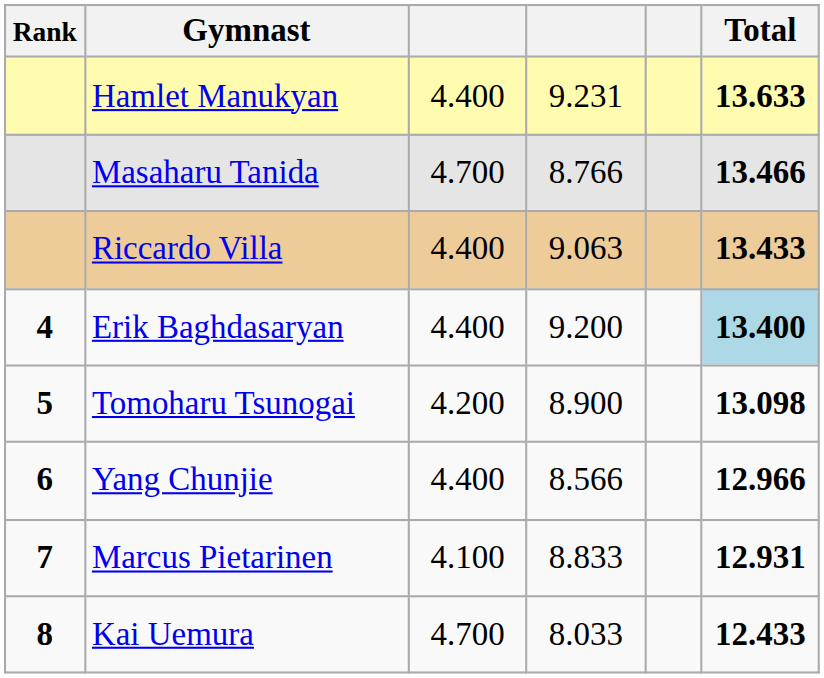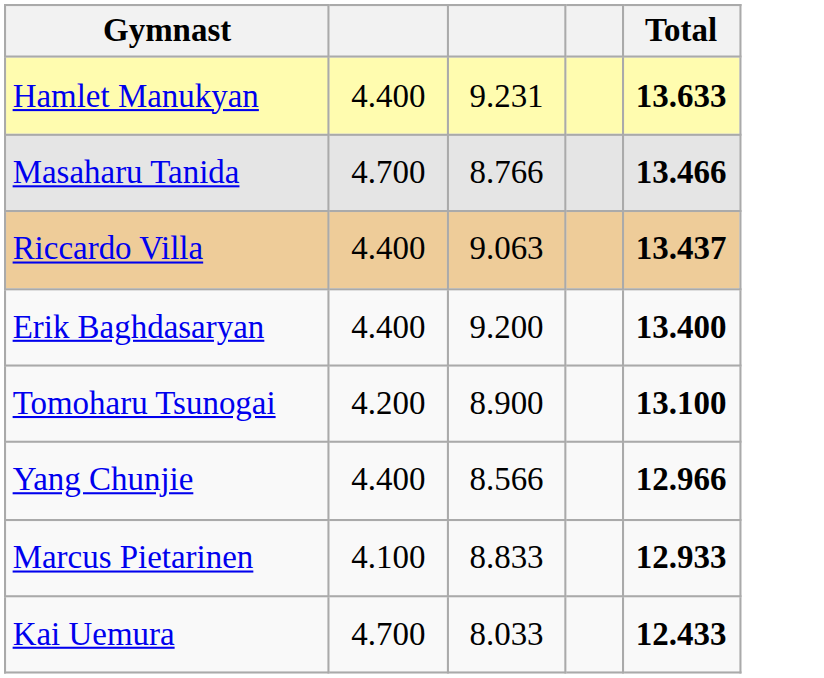 <table style="text-align:center;" class="wikitable sortable">
 <tr>
-<th scope="col" style="width:15px;"><small>Rank</small></th>
 <th scope="col" style="width:150px;">Gymnast</th>
 <th scope="col" style="width:50px;"><small></small></th>
 <th scope="col" style="width:50px;"><small></small></th>
 <th scope="col" style="width:20px;"><small></small></th>
 <th scope="col" style="width:50px;">Total</th>
 </tr>
 <tr style="background:#fffcaf;">
-<td scope="row" style="text-align:center"><strong></strong></td>
 <td style="height:30px; text-align:left;"> <a href='#'>Hamlet Manukyan</a></td>
 <td>4.400</td>
 <td>9.231</td>
 <td></td>
 <td><strong>13.633</strong></td>
 </tr>
 <tr style="background:#e5e5e5;">
-<td scope="row" style="text-align:center"><strong></strong></td>
 <td style="height:30px; text-align:left;"> <a href='#'>Masaharu Tanida</a></td>
 <td>4.700</td>
 <td>8.766</td>
 <td></td>
 <td><strong>13.466</strong></td>
 </tr>
 <tr style="background:#ec9;">
-<td scope="row" style="text-align:center"><strong></strong></td>
 <td style="height:30px; text-align:left;"> <a href='#'>Riccardo Villa</a></td>
 <td>4.400</td>
 <td>9.063</td>
 <td></td>
-<td><strong>13.433</strong></td>
+<td><strong>13.437</strong></td>
 </tr>
 <tr>
-<td scope="row" style="text-align:center"><strong>4</strong></td>
 <td style="height:30px; text-align:left;"> <a href='#'>Erik Baghdasaryan</a></td>
 <td>4.400</td>
 <td>9.200</td>
 <td></td>
-<td style="background: lightblue;"><strong>13.400</strong></td>
+<td><strong>13.400</strong></td>
 </tr>
 <tr>
-<td scope="row" style="text-align:center"><strong>5</strong></td>
 <td style="height:30px; text-align:left;"> <a href='#'>Tomoharu Tsunogai</a></td>
 <td>4.200</td>
 <td>8.900</td>
 <td></td>
-<td><strong>13.098</strong></td>
+<td><strong>13.100</strong></td>
 </tr>
 <tr>
-<td scope="row" style="text-align:center"><strong>6</strong></td>
 <td style="height:30px; text-align:left;"> <a href='#'>Yang Chunjie</a></td>
 <td>4.400</td>
 <td>8.566</td>
 <td></td>
 <td><strong>12.966</strong></td>
 </tr>
 <tr>
-<td scope="row" style="text-align:center"><strong>7</strong></td>
 <td style="height:30px; text-align:left;"> <a href='#'>Marcus Pietarinen</a></td>
 <td>4.100</td>
 <td>8.833</td>
 <td></td>
-<td><strong>12.931</strong></td>
+<td><strong>12.933</strong></td>
 </tr>
 <tr>
-<td scope="row" style="text-align:center"><strong>8</strong></td>
 <td style="height:30px; text-align:left;"> <a href='#'>Kai Uemura</a></td>
 <td>4.700</td>
 <td>8.033</td>
 <td></td>
 <td><strong>12.433</strong></td>
 </tr>
 </table>
